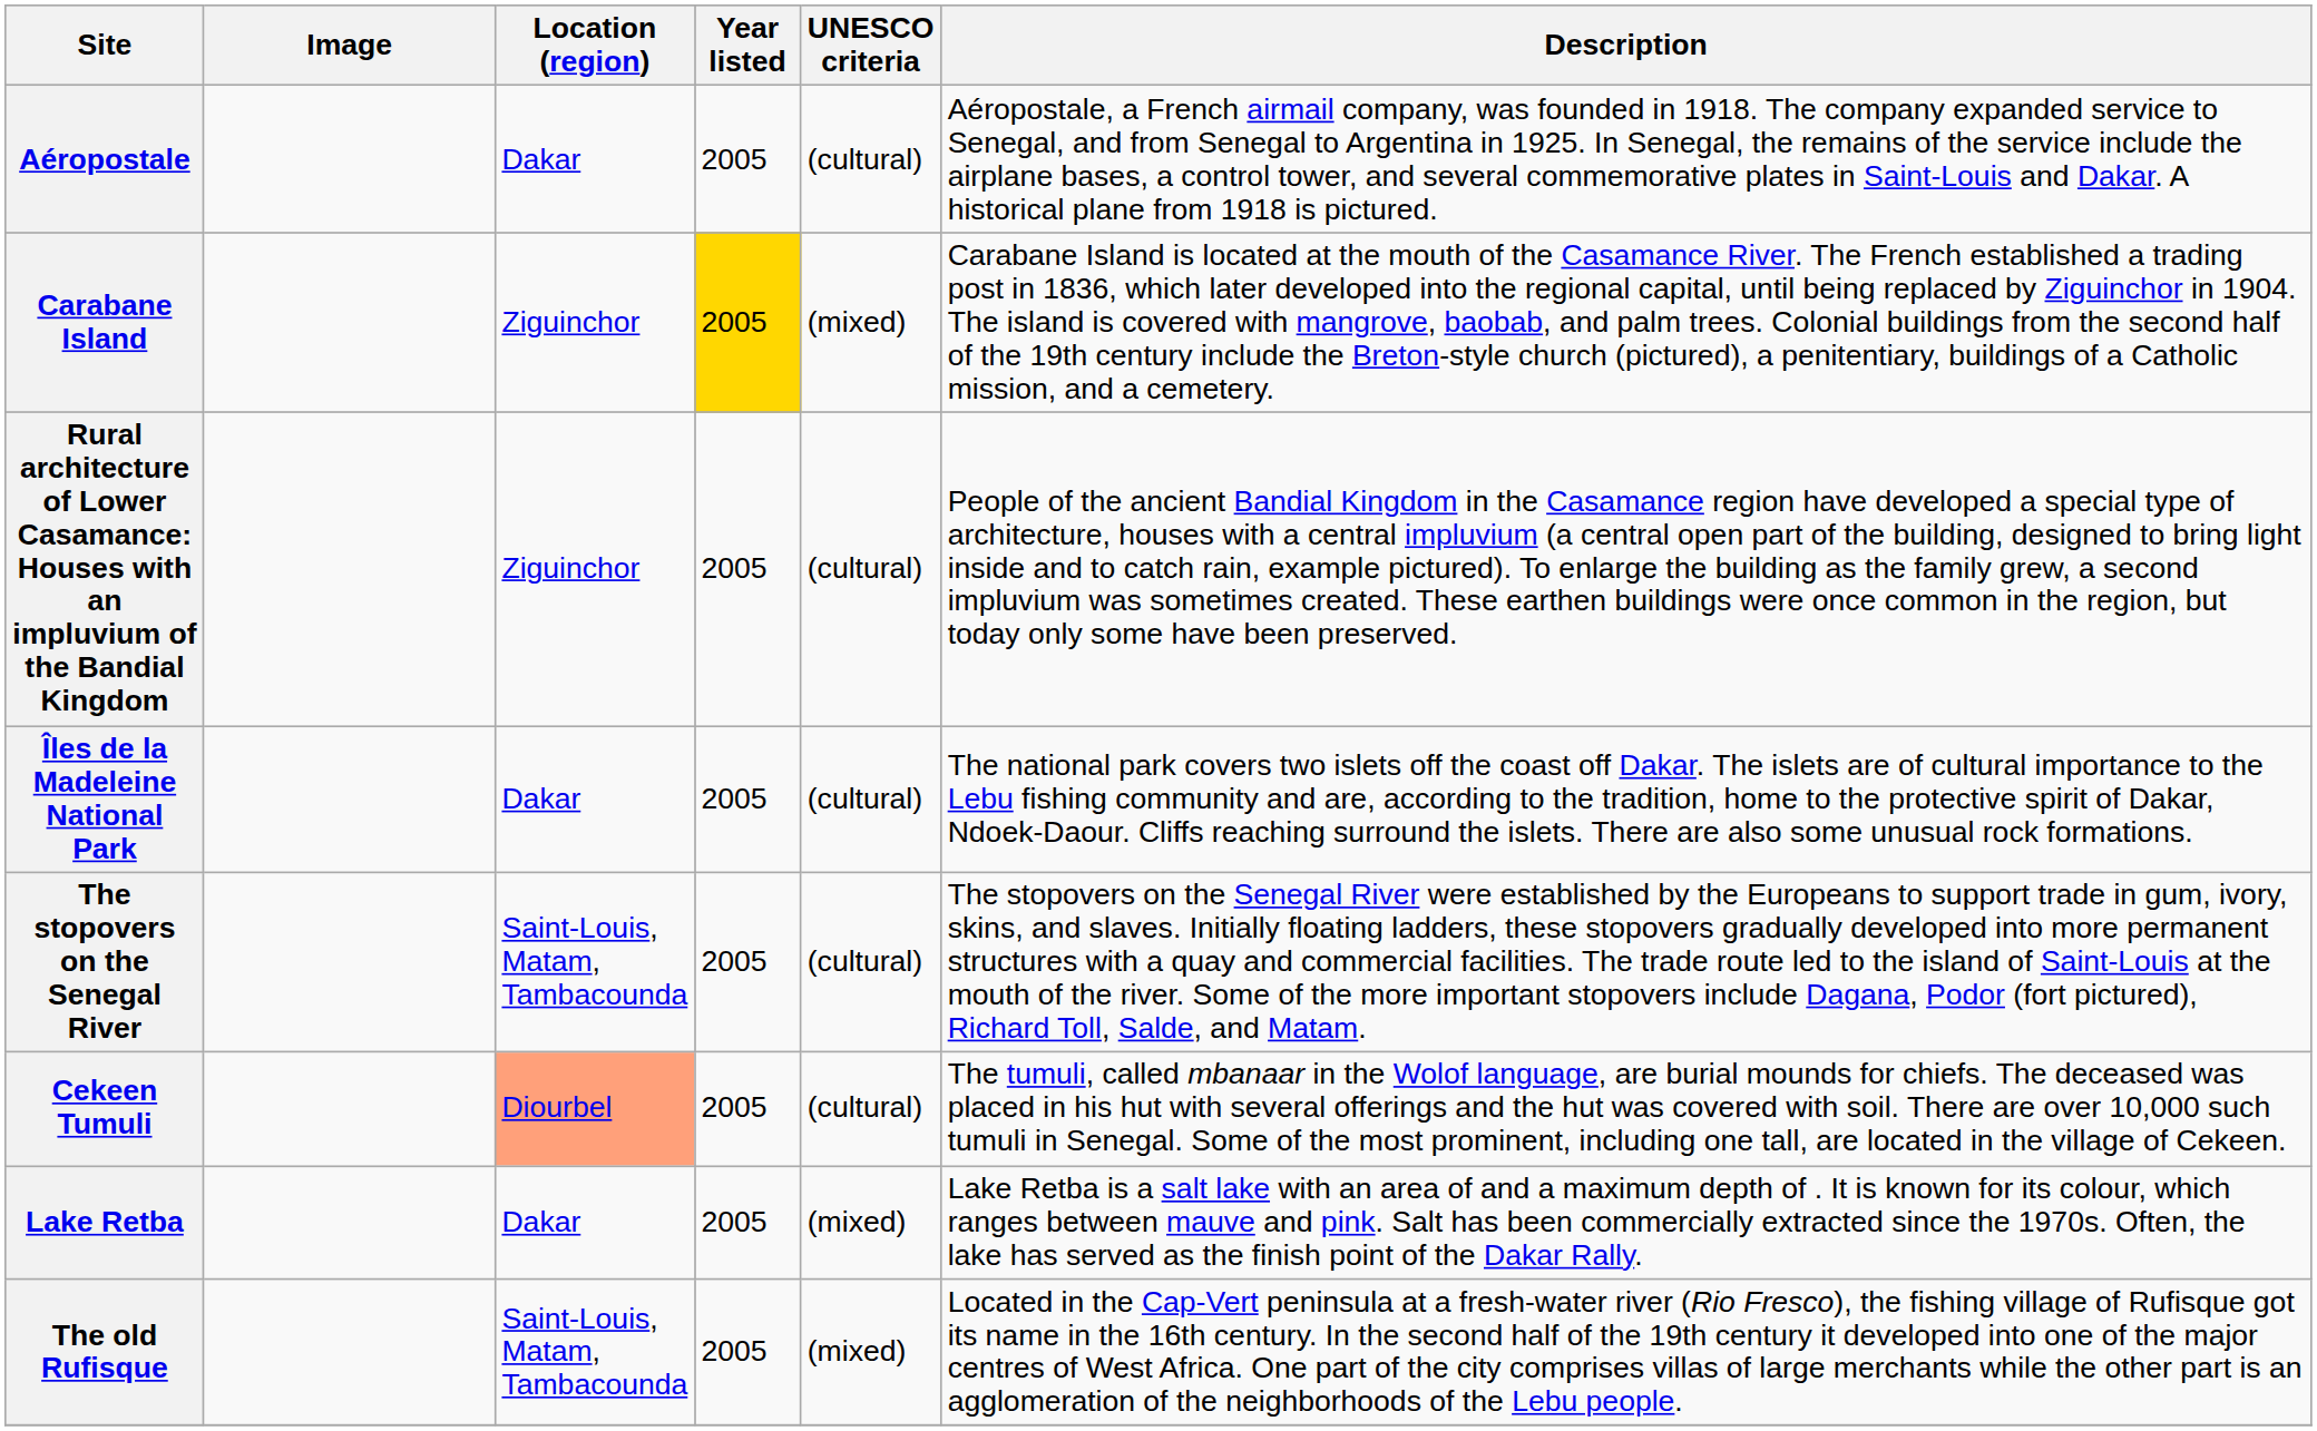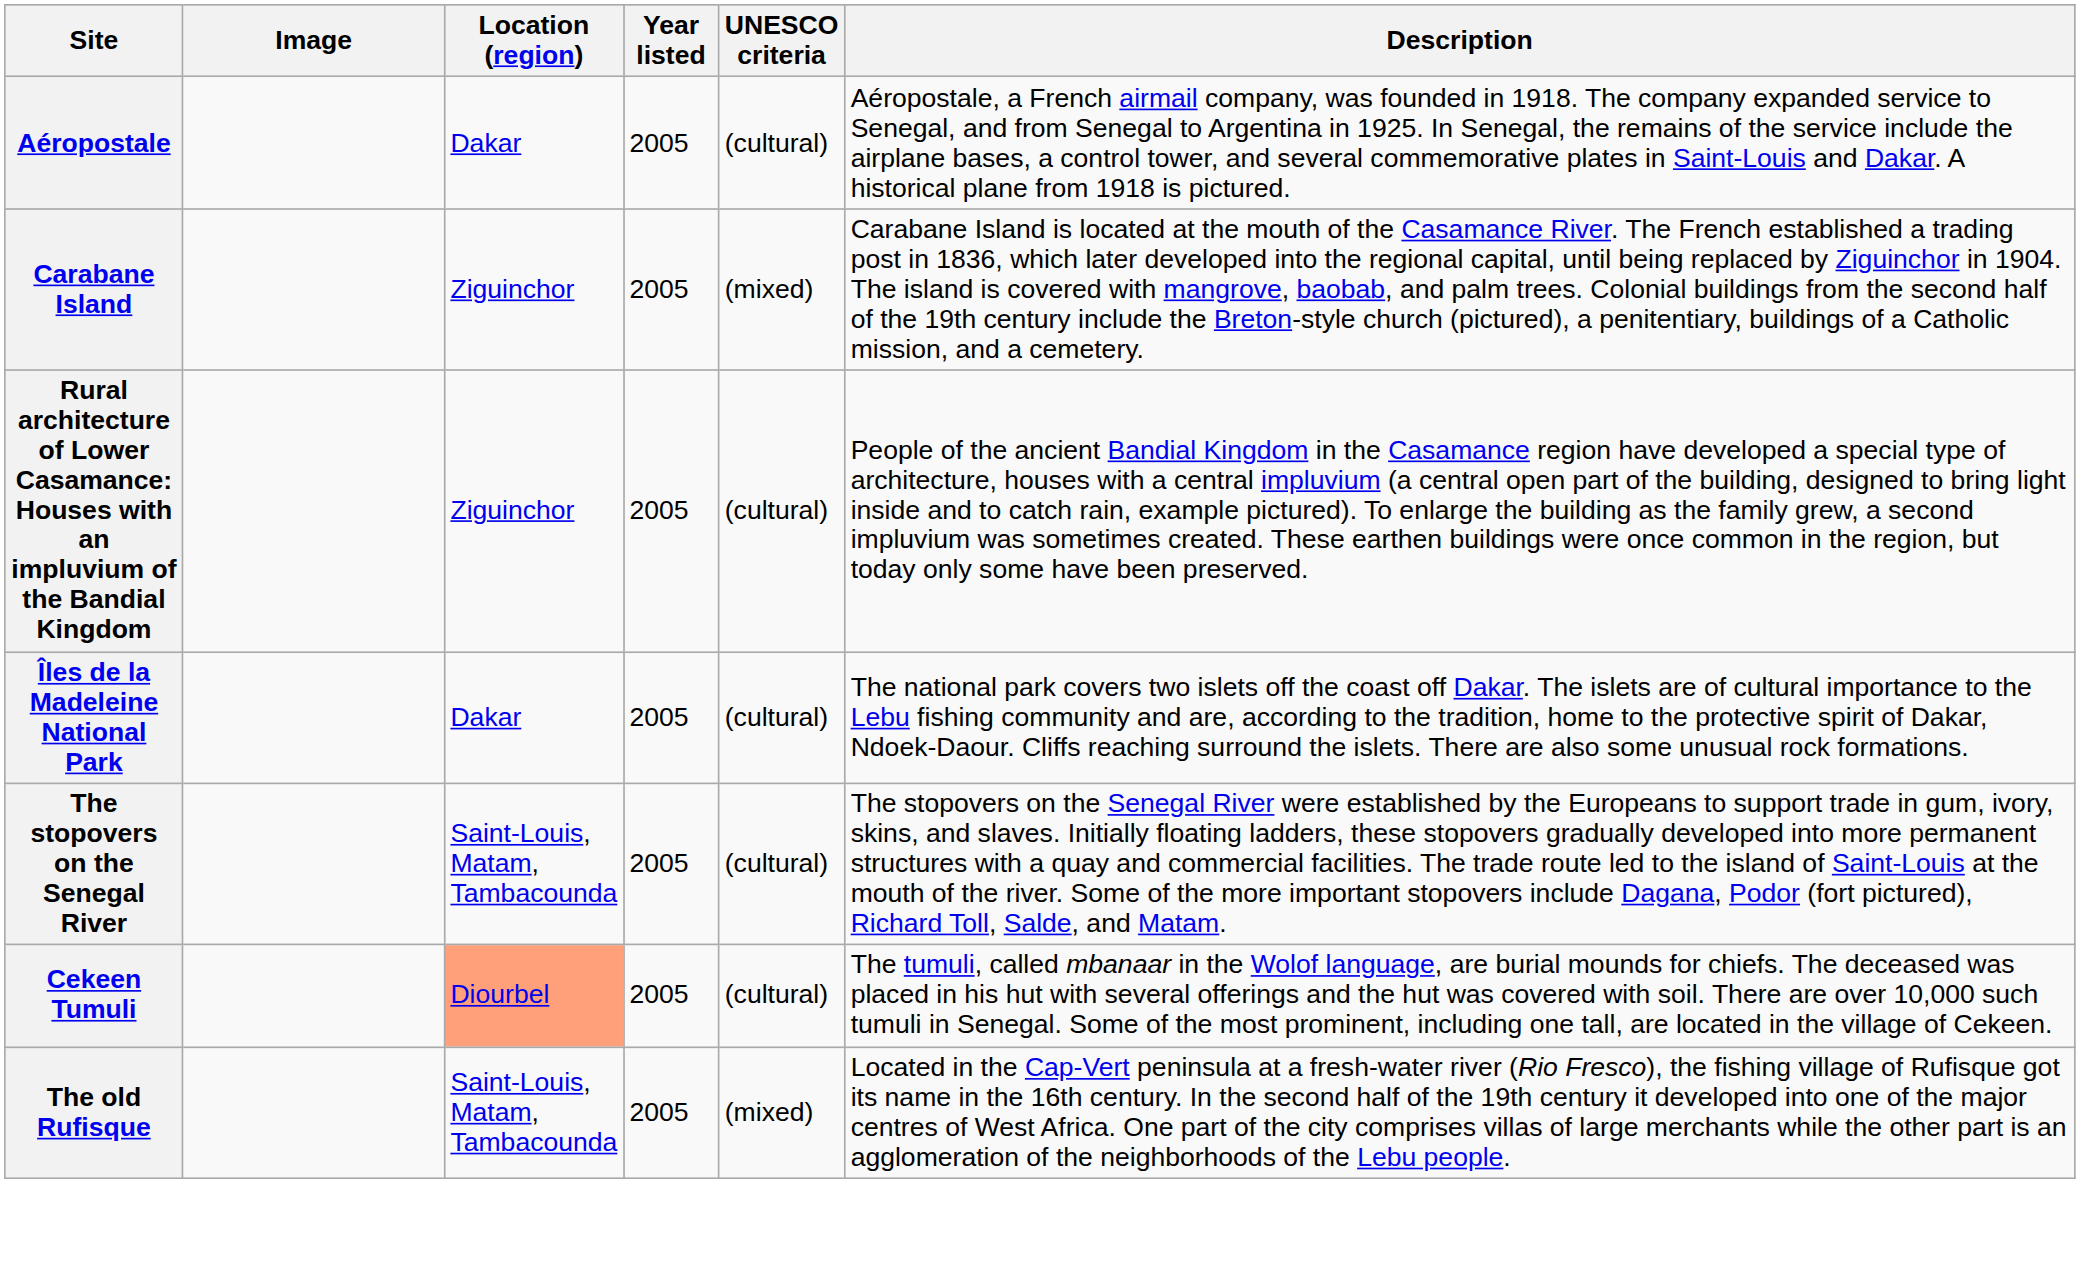 <table class="wikitable sortable plainrowheaders">
 <tr>
 <th style="width:100px;" scope="col">Site</th>
 <th class="unsortable" style="width:150px;" scope="col">Image</th>
 <th style="width:80px;" scope="col">Location (<a href='#'>region</a>)</th>
 <th style="width:50px;" scope="col">Year listed</th>
 <th style="width:60px;" scope="col">UNESCO criteria</th>
 <th scope="col" class="unsortable">Description</th>
 </tr>
 <tr>
 <th scope="row"><a href='#'>Aéropostale</a></th>
 <td></td>
 <td><a href='#'>Dakar</a></td>
 <td>2005</td>
 <td>(cultural)</td>
 <td>Aéropostale, a French <a href='#'>airmail</a> company, was founded in 1918. The company expanded service to Senegal, and from Senegal to Argentina in 1925. In Senegal, the remains of the service include the airplane bases, a control tower, and several commemorative plates in <a href='#'>Saint-Louis</a> and <a href='#'>Dakar</a>. A historical plane from 1918 is pictured.</td>
 </tr>
 <tr>
 <th scope="row"><a href='#'>Carabane Island</a></th>
 <td></td>
 <td><a href='#'>Ziguinchor</a></td>
-<td style="background: gold;">2005</td>
+<td>2005</td>
 <td>(mixed)</td>
 <td>Carabane Island is located at the mouth of the <a href='#'>Casamance River</a>. The French established a trading post in 1836, which later developed into the regional capital, until being replaced by <a href='#'>Ziguinchor</a> in 1904. The island is covered with <a href='#'>mangrove</a>, <a href='#'>baobab</a>, and palm trees. Colonial buildings from the second half of the 19th century include the <a href='#'>Breton</a>-style church (pictured), a penitentiary, buildings of a Catholic mission, and a cemetery.</td>
 </tr>
 <tr>
 <th scope="row">Rural architecture of Lower Casamance: Houses with an impluvium of the Bandial Kingdom</th>
 <td></td>
 <td><a href='#'>Ziguinchor</a></td>
 <td>2005</td>
 <td>(cultural)</td>
 <td>People of the ancient <a href='#'>Bandial Kingdom</a> in the <a href='#'>Casamance</a> region have developed a special type of architecture, houses with a central <a href='#'>impluvium</a> (a central open part of the building, designed to bring light inside and to catch rain, example pictured). To enlarge the building as the family grew, a second impluvium was sometimes created. These earthen buildings were once common in the region, but today only some have been preserved.</td>
 </tr>
 <tr>
 <th scope="row"><a href='#'>Îles de la Madeleine National Park</a></th>
 <td></td>
 <td><a href='#'>Dakar</a></td>
 <td>2005</td>
 <td>(cultural)</td>
 <td>The national park covers two islets off the coast off <a href='#'>Dakar</a>. The islets are of cultural importance to the <a href='#'>Lebu</a> fishing community and are, according to the tradition, home to the protective spirit of Dakar, Ndoek-Daour. Cliffs reaching  surround the islets. There are also some unusual rock formations.</td>
 </tr>
 <tr>
 <th scope="row">The stopovers on the Senegal River</th>
 <td></td>
 <td><a href='#'>Saint-Louis</a>, <a href='#'>Matam</a>, <a href='#'>Tambacounda</a></td>
 <td>2005</td>
 <td>(cultural)</td>
 <td>The stopovers on the <a href='#'>Senegal River</a> were established by the Europeans to support trade in gum, ivory, skins, and slaves. Initially floating ladders, these stopovers gradually developed into more permanent structures with a quay and commercial facilities. The trade route led to the island of <a href='#'>Saint-Louis</a> at the mouth of the river. Some of the more important stopovers include <a href='#'>Dagana</a>, <a href='#'>Podor</a> (fort pictured), <a href='#'>Richard Toll</a>, <a href='#'>Salde</a>, and <a href='#'>Matam</a>.</td>
 </tr>
 <tr>
 <th scope="row"><a href='#'>Cekeen Tumuli</a></th>
 <td></td>
 <td style="background: lightsalmon;"><a href='#'>Diourbel</a></td>
 <td>2005</td>
 <td>(cultural)</td>
 <td>The <a href='#'>tumuli</a>, called <em>mbanaar</em> in the <a href='#'>Wolof language</a>, are burial mounds for chiefs. The deceased was placed in his hut with several offerings and the hut was covered with soil. There are over 10,000 such tumuli in Senegal. Some of the most prominent, including one  tall, are located in the village of Cekeen.</td>
 </tr>
 <tr>
-<th scope="row"><a href='#'>Lake Retba</a></th>
-<td></td>
-<td><a href='#'>Dakar</a></td>
-<td>2005</td>
-<td>(mixed)</td>
-<td>Lake Retba is a <a href='#'>salt lake</a> with an area of  and a maximum depth of . It is known for its colour, which ranges between <a href='#'>mauve</a> and <a href='#'>pink</a>. Salt has been commercially extracted since the 1970s. Often, the lake has served as the finish point of the <a href='#'>Dakar Rally</a>.</td>
-</tr>
-<tr>
 <th scope="row">The old <a href='#'>Rufisque</a></th>
 <td></td>
 <td><a href='#'>Saint-Louis</a>, <a href='#'>Matam</a>, <a href='#'>Tambacounda</a></td>
 <td>2005</td>
 <td>(mixed)</td>
 <td>Located in the <a href='#'>Cap-Vert</a> peninsula at a fresh-water river (<em>Rio Fresco</em>), the fishing village of Rufisque got its name in the 16th century. In the second half of the 19th century it developed into one of the major centres of West Africa. One part of the city comprises villas of large merchants while the other part is an agglomeration of the neighborhoods of the <a href='#'>Lebu people</a>.</td>
 </tr>
 <tr>
 </tr>
 </table>
